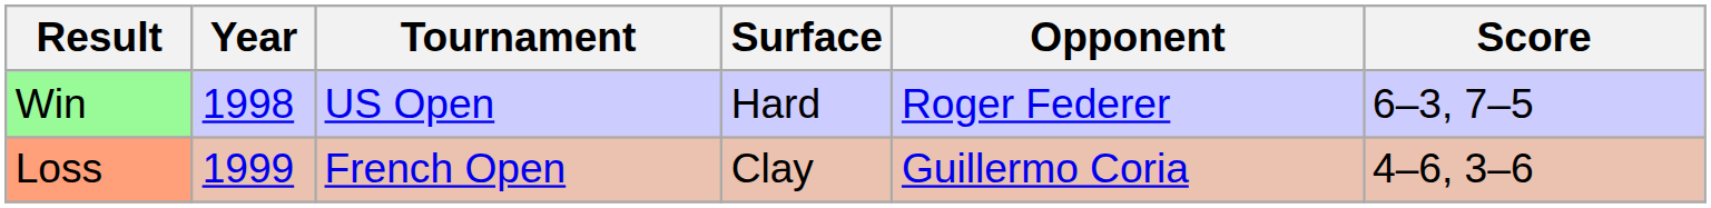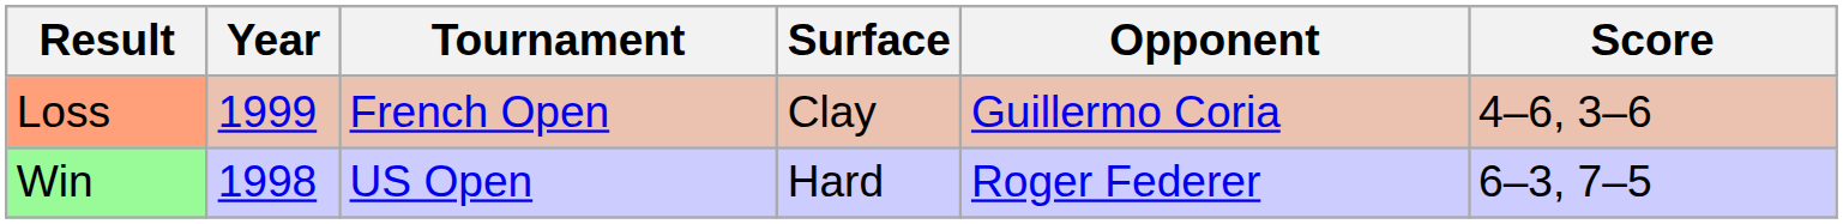 <table class="sortable wikitable">
 <tr>
 <th style="width:65px;">Result</th>
 <th style="width:40px;">Year</th>
 <th style="width:150px;">Tournament</th>
 <th style="width:50px;">Surface</th>
 <th style="width:175px;">Opponent</th>
 <th style="width:125px;" class="unsortable">Score</th>
 </tr>
+<tr style="background:#ebc2af;">
+<td style="background:#ffa07a;">Loss</td>
+<td><a href='#'>1999</a></td>
+<td><a href='#'>French Open</a></td>
+<td>Clay</td>
+<td> <a href='#'>Guillermo Coria</a></td>
+<td>4–6, 3–6</td>
+</tr>
 <tr style="background:#ccccff;">
 <td style="background:#98fb98;">Win</td>
 <td><a href='#'>1998</a></td>
 <td><a href='#'>US Open</a></td>
 <td>Hard</td>
 <td> <a href='#'>Roger Federer</a></td>
 <td>6–3, 7–5</td>
 </tr>
-<tr style="background:#ebc2af;">
-<td style="background:#ffa07a;">Loss</td>
-<td><a href='#'>1999</a></td>
-<td><a href='#'>French Open</a></td>
-<td>Clay</td>
-<td> <a href='#'>Guillermo Coria</a></td>
-<td>4–6, 3–6</td>
-</tr>
 </table>
